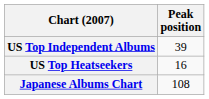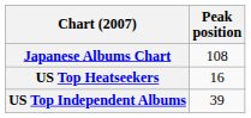 <table class="wikitable sortable plainrowheaders">
 <tr>
 <th scope="col">Chart (2007)</th>
 <th scope="col">Peak<br>position</th>
 </tr>
 <tr>
-<th scope="row">US <a href='#'>Top Independent Albums</a></th>
-<td align="center">39</td>
+<th scope="row"><a href='#'>Japanese Albums Chart</a></th>
+<td align="center">108</td>
 </tr>
 <tr>
 <th scope="row">US <a href='#'>Top Heatseekers</a></th>
 <td align="center">16</td>
 </tr>
 <tr>
-<th scope="row"><a href='#'>Japanese Albums Chart</a></th>
-<td align="center">108</td>
+<th scope="row">US <a href='#'>Top Independent Albums</a></th>
+<td align="center">39</td>
 </tr>
 </table>
